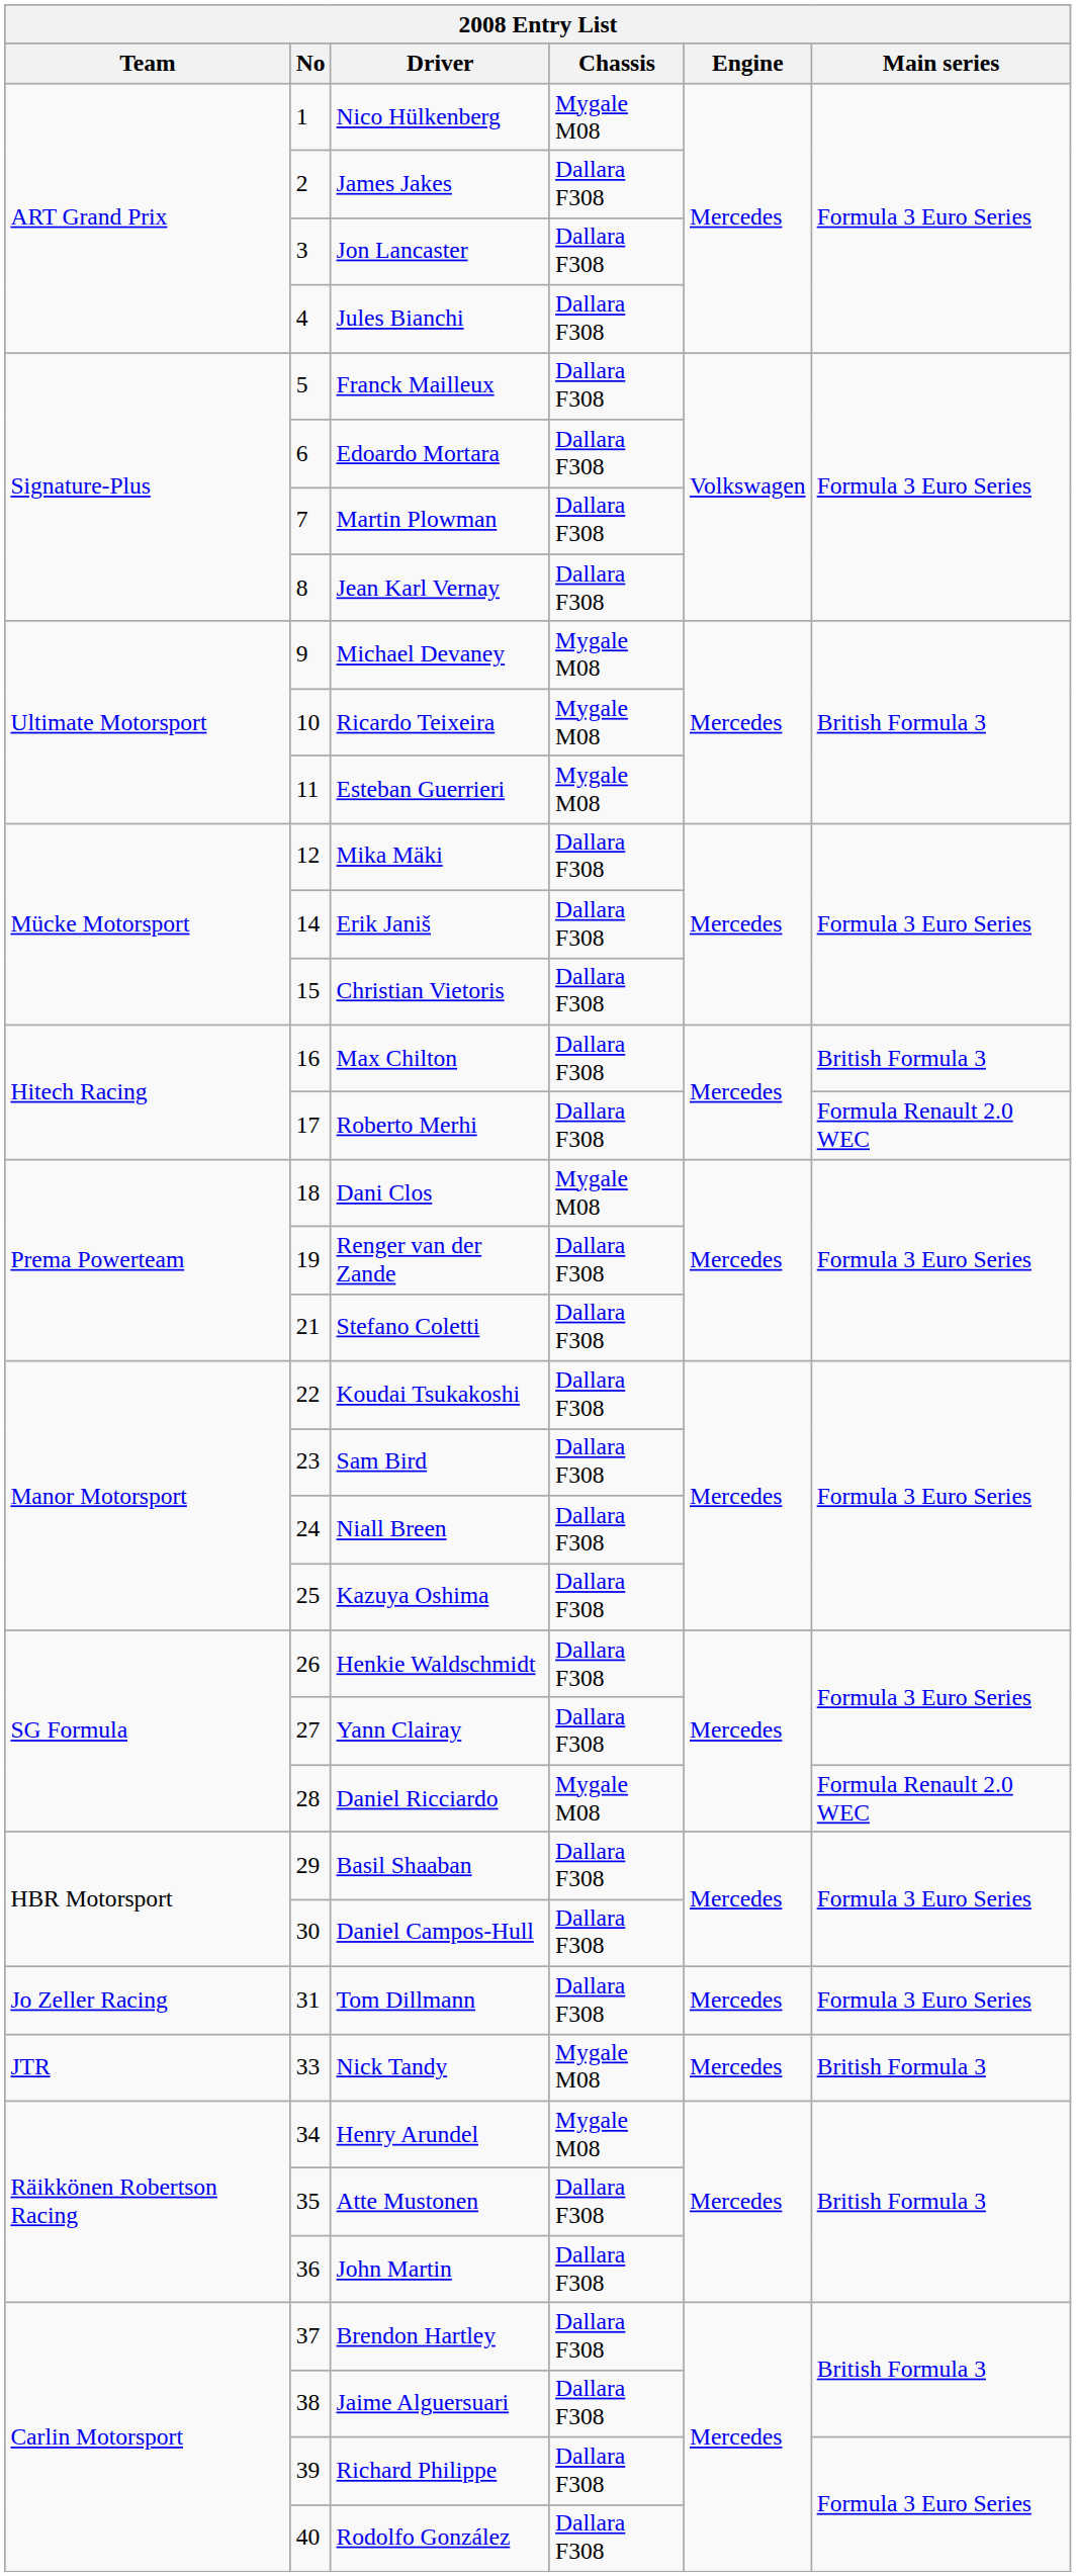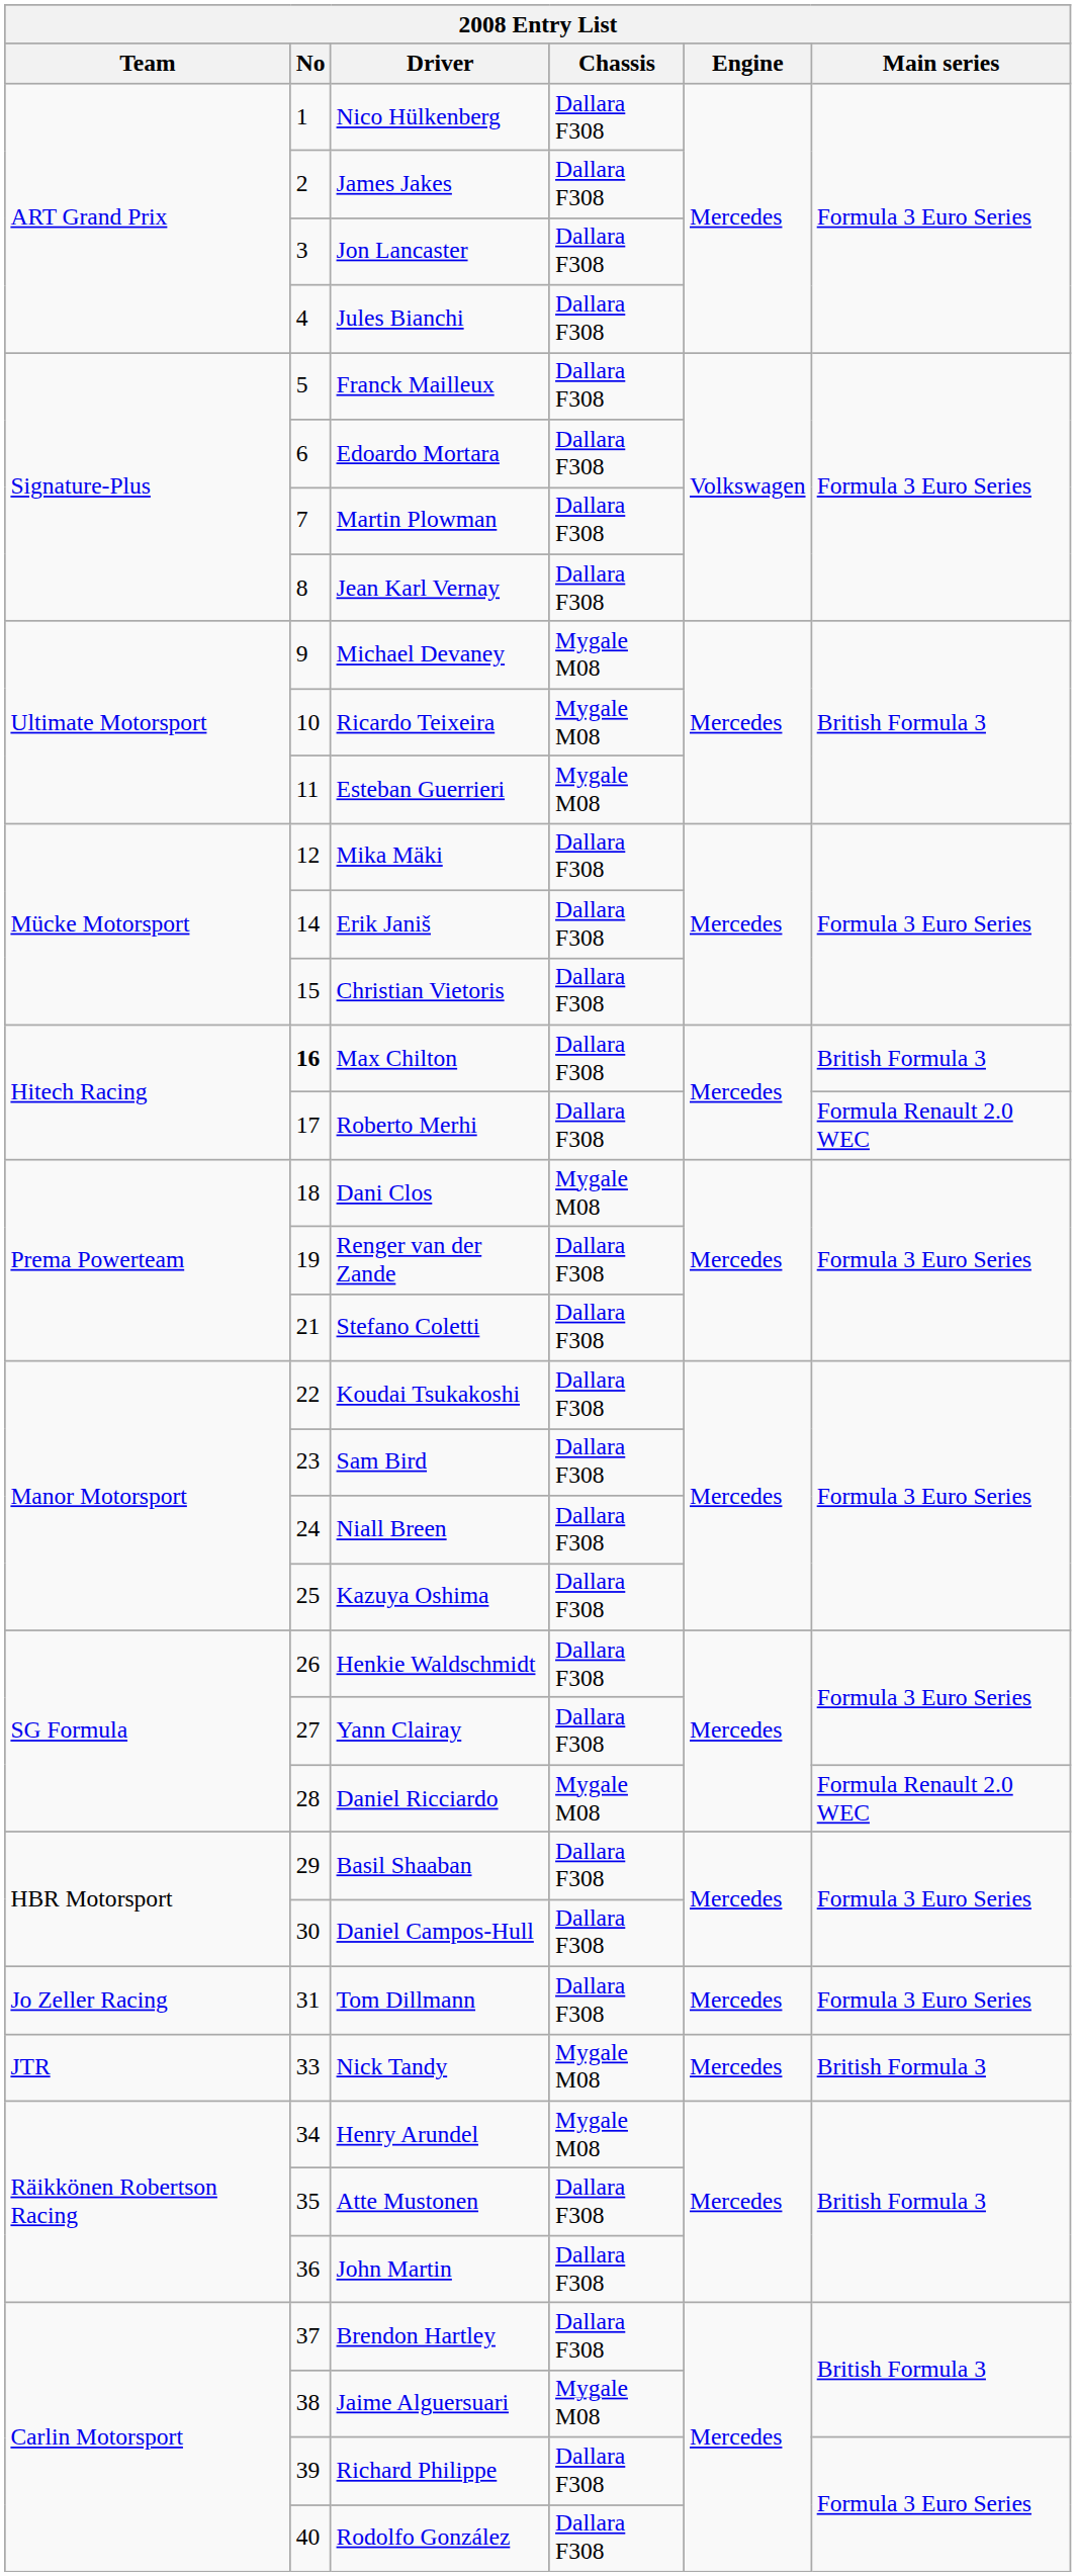 <table class="wikitable" style="font-size: 85%;">
 <tr>
 <th colspan=7>2008 Entry List</th>
 </tr>
 <tr>
 <th>Team</th>
 <th>No</th>
 <th>Driver</th>
 <th>Chassis</th>
 <th>Engine</th>
 <th>Main series</th>
 </tr>
 <tr>
 <td rowspan=4> <a href='#'>ART Grand Prix</a></td>
 <td>1</td>
 <td> <a href='#'>Nico Hülkenberg</a></td>
-<td><a href='#'>Mygale</a> M08</td>
+<td><a href='#'>Dallara</a> F308</td>
 <td rowspan=4><a href='#'>Mercedes</a></td>
 <td rowspan=4><a href='#'>Formula 3 Euro Series</a></td>
 </tr>
 <tr>
 <td>2</td>
 <td> <a href='#'>James Jakes</a></td>
 <td><a href='#'>Dallara</a> F308</td>
 </tr>
 <tr>
 <td>3</td>
 <td> <a href='#'>Jon Lancaster</a></td>
 <td><a href='#'>Dallara</a> F308</td>
 </tr>
 <tr>
 <td>4</td>
 <td> <a href='#'>Jules Bianchi</a></td>
 <td><a href='#'>Dallara</a> F308</td>
 </tr>
 <tr>
 <td rowspan=4> <a href='#'>Signature-Plus</a></td>
 <td>5</td>
 <td> <a href='#'>Franck Mailleux</a></td>
 <td><a href='#'>Dallara</a> F308</td>
 <td rowspan=4><a href='#'>Volkswagen</a></td>
 <td rowspan=4><a href='#'>Formula 3 Euro Series</a></td>
 </tr>
 <tr>
 <td>6</td>
 <td> <a href='#'>Edoardo Mortara</a></td>
 <td><a href='#'>Dallara</a> F308</td>
 </tr>
 <tr>
 <td>7</td>
 <td> <a href='#'>Martin Plowman</a></td>
 <td><a href='#'>Dallara</a> F308</td>
 </tr>
 <tr>
 <td>8</td>
 <td> <a href='#'>Jean Karl Vernay</a></td>
 <td><a href='#'>Dallara</a> F308</td>
 </tr>
 <tr>
 <td rowspan=3> <a href='#'>Ultimate Motorsport</a></td>
 <td>9</td>
 <td> <a href='#'>Michael Devaney</a></td>
 <td><a href='#'>Mygale</a> M08</td>
 <td rowspan=3><a href='#'>Mercedes</a></td>
 <td rowspan=3><a href='#'>British Formula 3</a></td>
 </tr>
 <tr>
 <td>10</td>
 <td> <a href='#'>Ricardo Teixeira</a></td>
 <td><a href='#'>Mygale</a> M08</td>
 </tr>
 <tr>
 <td>11</td>
 <td> <a href='#'>Esteban Guerrieri</a></td>
 <td><a href='#'>Mygale</a> M08</td>
 </tr>
 <tr>
 <td rowspan=3> <a href='#'>Mücke Motorsport</a></td>
 <td>12</td>
 <td> <a href='#'>Mika Mäki</a></td>
 <td><a href='#'>Dallara</a> F308</td>
 <td rowspan=3><a href='#'>Mercedes</a></td>
 <td rowspan=3><a href='#'>Formula 3 Euro Series</a></td>
 </tr>
 <tr>
 <td>14</td>
 <td> <a href='#'>Erik Janiš</a></td>
 <td><a href='#'>Dallara</a> F308</td>
 </tr>
 <tr>
 <td>15</td>
 <td> <a href='#'>Christian Vietoris</a></td>
 <td><a href='#'>Dallara</a> F308</td>
 </tr>
 <tr>
 <td rowspan=2> <a href='#'>Hitech Racing</a></td>
-<td>16</td>
+<td><strong>16</strong></td>
 <td> <a href='#'>Max Chilton</a></td>
 <td><a href='#'>Dallara</a> F308</td>
 <td rowspan=2><a href='#'>Mercedes</a></td>
 <td><a href='#'>British Formula 3</a></td>
 </tr>
 <tr>
 <td>17</td>
 <td> <a href='#'>Roberto Merhi</a></td>
 <td><a href='#'>Dallara</a> F308</td>
 <td><a href='#'>Formula Renault 2.0 WEC</a></td>
 </tr>
 <tr>
 <td rowspan=3> <a href='#'>Prema Powerteam</a></td>
 <td>18</td>
 <td> <a href='#'>Dani Clos</a></td>
 <td><a href='#'>Mygale</a> M08</td>
 <td rowspan=3><a href='#'>Mercedes</a></td>
 <td rowspan=3><a href='#'>Formula 3 Euro Series</a></td>
 </tr>
 <tr>
 <td>19</td>
 <td> <a href='#'>Renger van der Zande</a></td>
 <td><a href='#'>Dallara</a> F308</td>
 </tr>
 <tr>
 <td>21</td>
 <td> <a href='#'>Stefano Coletti</a></td>
 <td><a href='#'>Dallara</a> F308</td>
 </tr>
 <tr>
 <td rowspan=4> <a href='#'>Manor Motorsport</a></td>
 <td>22</td>
 <td> <a href='#'>Koudai Tsukakoshi</a></td>
 <td><a href='#'>Dallara</a> F308</td>
 <td rowspan=4><a href='#'>Mercedes</a></td>
 <td rowspan=4><a href='#'>Formula 3 Euro Series</a></td>
 </tr>
 <tr>
 <td>23</td>
 <td> <a href='#'>Sam Bird</a></td>
 <td><a href='#'>Dallara</a> F308</td>
 </tr>
 <tr>
 <td>24</td>
 <td> <a href='#'>Niall Breen</a></td>
 <td><a href='#'>Dallara</a> F308</td>
 </tr>
 <tr>
 <td>25</td>
 <td> <a href='#'>Kazuya Oshima</a></td>
 <td><a href='#'>Dallara</a> F308</td>
 </tr>
 <tr>
 <td rowspan=3> <a href='#'>SG Formula</a></td>
 <td>26</td>
 <td> <a href='#'>Henkie Waldschmidt</a></td>
 <td><a href='#'>Dallara</a> F308</td>
 <td rowspan=3><a href='#'>Mercedes</a></td>
 <td rowspan=2><a href='#'>Formula 3 Euro Series</a></td>
 </tr>
 <tr>
 <td>27</td>
 <td> <a href='#'>Yann Clairay</a></td>
 <td><a href='#'>Dallara</a> F308</td>
 </tr>
 <tr>
 <td>28</td>
 <td> <a href='#'>Daniel Ricciardo</a></td>
 <td><a href='#'>Mygale</a> M08</td>
 <td><a href='#'>Formula Renault 2.0 WEC</a></td>
 </tr>
 <tr>
 <td rowspan=2> HBR Motorsport</td>
 <td>29</td>
 <td> <a href='#'>Basil Shaaban</a></td>
 <td><a href='#'>Dallara</a> F308</td>
 <td rowspan=2><a href='#'>Mercedes</a></td>
 <td rowspan=2><a href='#'>Formula 3 Euro Series</a></td>
 </tr>
 <tr>
 <td>30</td>
 <td> <a href='#'>Daniel Campos-Hull</a></td>
 <td><a href='#'>Dallara</a> F308</td>
 </tr>
 <tr>
 <td> <a href='#'>Jo Zeller Racing</a></td>
 <td>31</td>
 <td> <a href='#'>Tom Dillmann</a></td>
 <td><a href='#'>Dallara</a> F308</td>
 <td><a href='#'>Mercedes</a></td>
 <td><a href='#'>Formula 3 Euro Series</a></td>
 </tr>
 <tr>
 <td> <a href='#'>JTR</a></td>
 <td>33</td>
 <td> <a href='#'>Nick Tandy</a></td>
 <td><a href='#'>Mygale</a> M08</td>
 <td><a href='#'>Mercedes</a></td>
 <td><a href='#'>British Formula 3</a></td>
 </tr>
 <tr>
 <td rowspan=3> <a href='#'>Räikkönen Robertson Racing</a></td>
 <td>34</td>
 <td> <a href='#'>Henry Arundel</a></td>
 <td><a href='#'>Mygale</a> M08</td>
 <td rowspan=3><a href='#'>Mercedes</a></td>
 <td rowspan=3><a href='#'>British Formula 3</a></td>
 </tr>
 <tr>
 <td>35</td>
 <td> <a href='#'>Atte Mustonen</a></td>
 <td><a href='#'>Dallara</a> F308</td>
 </tr>
 <tr>
 <td>36</td>
 <td> <a href='#'>John Martin</a></td>
 <td><a href='#'>Dallara</a> F308</td>
 </tr>
 <tr>
 <td rowspan=4> <a href='#'>Carlin Motorsport</a></td>
 <td>37</td>
 <td> <a href='#'>Brendon Hartley</a></td>
 <td><a href='#'>Dallara</a> F308</td>
 <td rowspan=4><a href='#'>Mercedes</a></td>
 <td rowspan=2><a href='#'>British Formula 3</a></td>
 </tr>
 <tr>
 <td>38</td>
 <td> <a href='#'>Jaime Alguersuari</a></td>
-<td><a href='#'>Dallara</a> F308</td>
+<td><a href='#'>Mygale</a> M08</td>
 </tr>
 <tr>
 <td>39</td>
 <td> <a href='#'>Richard Philippe</a></td>
 <td><a href='#'>Dallara</a> F308</td>
 <td rowspan=2><a href='#'>Formula 3 Euro Series</a></td>
 </tr>
 <tr>
 <td>40</td>
 <td> <a href='#'>Rodolfo González</a></td>
 <td><a href='#'>Dallara</a> F308</td>
 </tr>
 </table>
